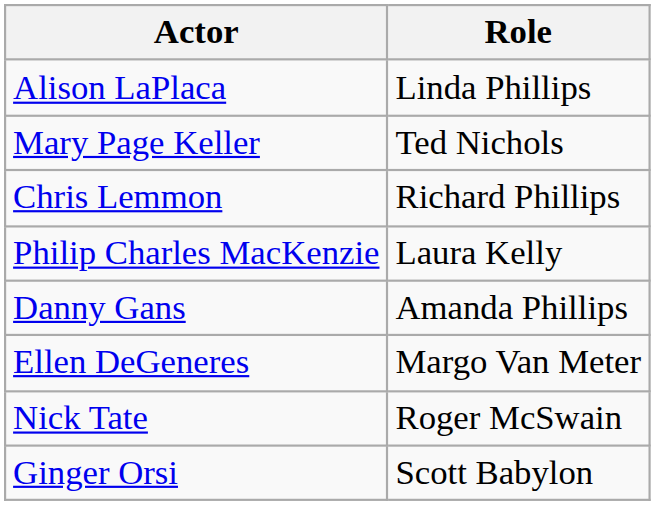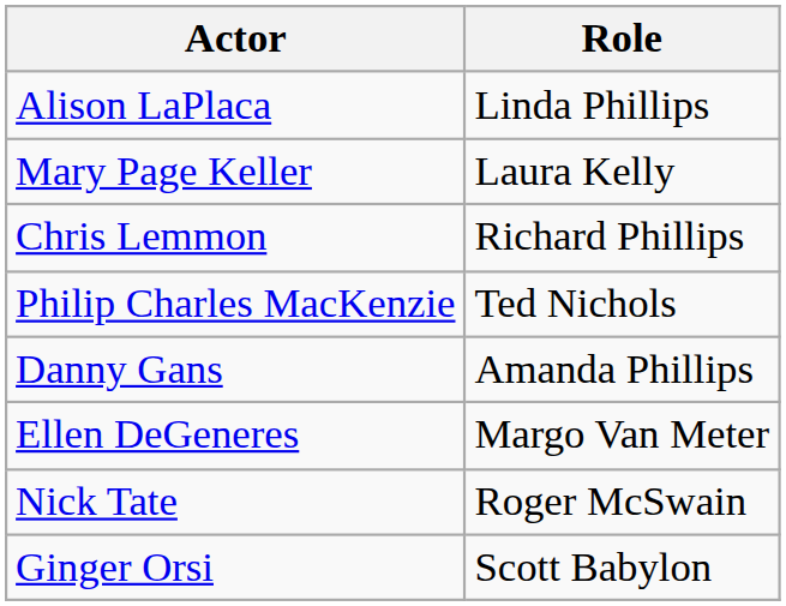 <table class="wikitable">
 <tr>
 <th>Actor</th>
 <th>Role</th>
 </tr>
 <tr>
 <td><a href='#'>Alison LaPlaca</a></td>
 <td>Linda Phillips</td>
 </tr>
 <tr>
 <td><a href='#'>Mary Page Keller</a></td>
-<td>Ted Nichols</td>
+<td>Laura Kelly</td>
 </tr>
 <tr>
 <td><a href='#'>Chris Lemmon</a></td>
 <td>Richard Phillips</td>
 </tr>
 <tr>
 <td><a href='#'>Philip Charles MacKenzie</a></td>
-<td>Laura Kelly</td>
+<td>Ted Nichols</td>
 </tr>
 <tr>
 <td><a href='#'>Danny Gans</a></td>
 <td>Amanda Phillips</td>
 </tr>
 <tr>
 <td><a href='#'>Ellen DeGeneres</a></td>
 <td>Margo Van Meter</td>
 </tr>
 <tr>
 <td><a href='#'>Nick Tate</a></td>
 <td>Roger McSwain</td>
 </tr>
 <tr>
 <td><a href='#'>Ginger Orsi</a></td>
 <td>Scott Babylon</td>
 </tr>
 </table>
